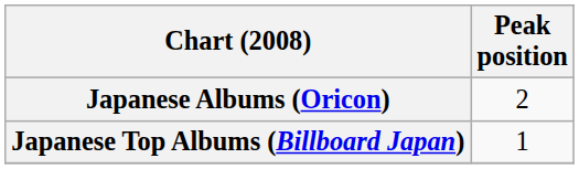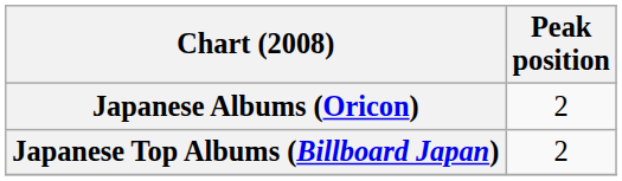 <table class="wikitable sortable plainrowheaders">
 <tr>
 <th>Chart (2008)</th>
 <th>Peak<br>position</th>
 </tr>
 <tr>
 <th scope="row">Japanese Albums (<a href='#'>Oricon</a>)</th>
 <td align="center">2</td>
 </tr>
 <tr>
 <th scope="row">Japanese Top Albums (<em><a href='#'>Billboard Japan</a></em>)</th>
-<td align="center">1</td>
+<td align="center">2</td>
 </tr>
 <tr>
 </tr>
 </table>
